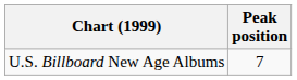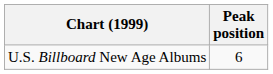 <table class="wikitable">
 <tr>
 <th>Chart (1999)</th>
 <th>Peak<br>position</th>
 </tr>
 <tr>
 <td>U.S. <em>Billboard</em> New Age Albums</td>
-<td align="center">7</td>
+<td align="center">6</td>
 </tr>
 </table>
